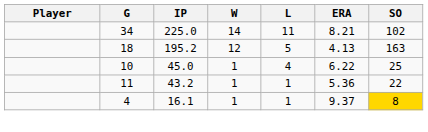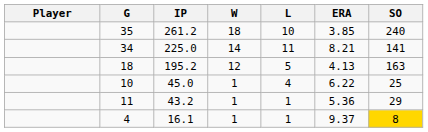 <table class="wikitable sortable">
 <tr>
 <th bgcolor="#DDDDFF" width="16%">Player</th>
 <th bgcolor="#DDDDFF" width="9%">G</th>
 <th bgcolor="#DDDDFF" width="9%">IP</th>
 <th bgcolor="#DDDDFF" width="9%">W</th>
 <th bgcolor="#DDDDFF" width="9%">L</th>
 <th bgcolor="#DDDDFF" width="9%">ERA</th>
 <th bgcolor="#DDDDFF" width="9%">SO</th>
 </tr>
 <tr align="center">
 <td></td>
+<td>35</td>
+<td>261.2</td>
+<td>18</td>
+<td>10</td>
+<td>3.85</td>
+<td>240</td>
+</tr>
+<tr align="center">
+<td></td>
 <td>34</td>
 <td>225.0</td>
 <td>14</td>
 <td>11</td>
 <td>8.21</td>
-<td>102</td>
+<td>141</td>
 </tr>
 <tr align="center">
 <td></td>
 <td>18</td>
 <td>195.2</td>
 <td>12</td>
 <td>5</td>
 <td>4.13</td>
 <td>163</td>
 </tr>
 <tr align="center">
 <td></td>
 <td>10</td>
 <td>45.0</td>
 <td>1</td>
 <td>4</td>
 <td>6.22</td>
 <td>25</td>
 </tr>
 <tr align=center>
 <td></td>
 <td>11</td>
 <td>43.2</td>
 <td>1</td>
 <td>1</td>
 <td>5.36</td>
-<td>22</td>
+<td>29</td>
 </tr>
 <tr align="center">
 <td></td>
 <td>4</td>
 <td>16.1</td>
 <td>1</td>
 <td>1</td>
 <td>9.37</td>
 <td style="background: gold;">8</td>
 </tr>
 </table>
